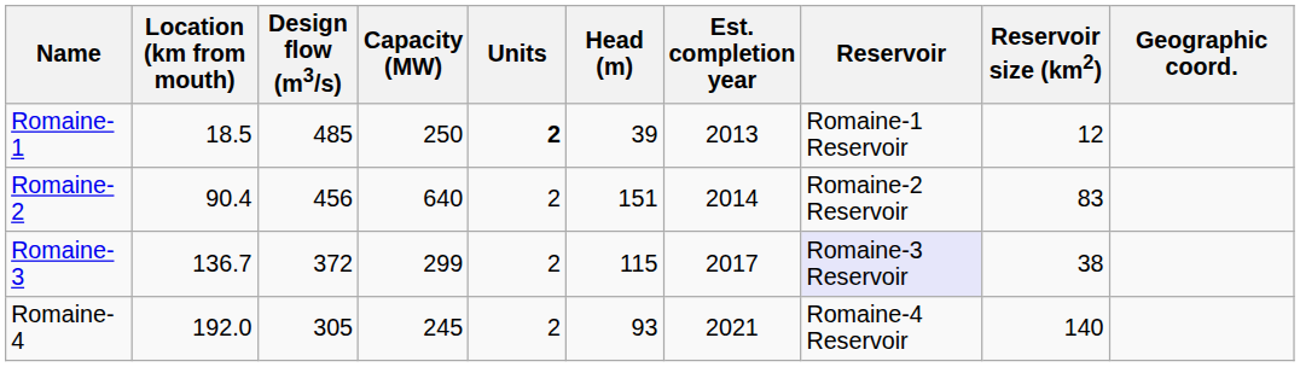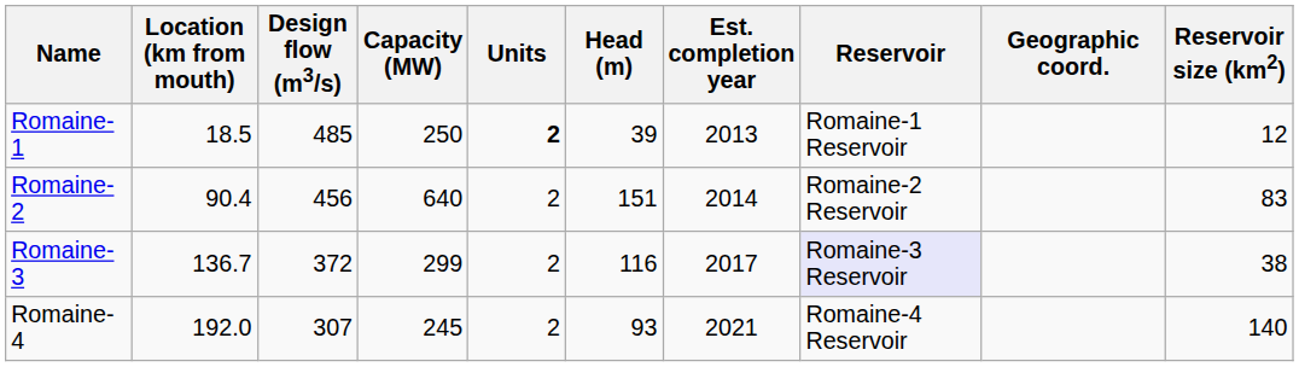 <table class="wikitable sortable">
 <tr>
 <th width="10%">Name</th>
 <th width="10%">Location (km from mouth)</th>
 <th width="8%">Design flow (m<sup>3</sup>/s)</th>
 <th width="8%">Capacity (MW)</th>
 <th width="8%">Units</th>
 <th width="8%">Head (m)</th>
 <th width="8%">Est. completion year</th>
 <th width="15%">Reservoir</th>
+<th width="15%">Geographic coord.</th>
 <th width="10%">Reservoir size (km<sup>2</sup>)</th>
-<th width="15%">Geographic coord.</th>
 </tr>
 <tr>
 <td><a href='#'>Romaine-1</a></td>
 <td align="right">18.5</td>
 <td align="right">485</td>
 <td align="right">250</td>
 <td align="right"><strong>2</strong></td>
 <td align="right">39</td>
 <td align="center">2013</td>
 <td>Romaine-1 Reservoir</td>
+<td></td>
 <td align="right">12</td>
-<td></td>
 </tr>
 <tr>
 <td><a href='#'>Romaine-2</a></td>
 <td align="right">90.4</td>
 <td align="right">456</td>
 <td align="right">640</td>
 <td align="right">2</td>
 <td align="right">151</td>
 <td align="center">2014</td>
 <td>Romaine-2 Reservoir</td>
+<td></td>
 <td align="right">83</td>
-<td></td>
 </tr>
 <tr>
 <td><a href='#'>Romaine-3</a></td>
 <td align="right">136.7</td>
 <td align="right">372</td>
 <td align="right">299</td>
 <td align="right">2</td>
-<td align="right">115</td>
+<td align="right">116</td>
 <td align="center">2017</td>
 <td style="background: lavender;">Romaine-3 Reservoir</td>
+<td></td>
 <td align="right">38</td>
-<td></td>
 </tr>
 <tr>
 <td>Romaine-4</td>
 <td align="right">192.0</td>
-<td align="right">305</td>
+<td align="right">307</td>
 <td align="right">245</td>
 <td align="right">2</td>
 <td align="right">93</td>
 <td align="center">2021</td>
 <td>Romaine-4 Reservoir</td>
+<td></td>
 <td align="right">140</td>
-<td></td>
 </tr>
 </table>
